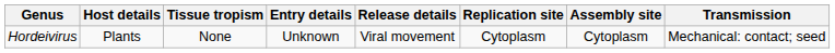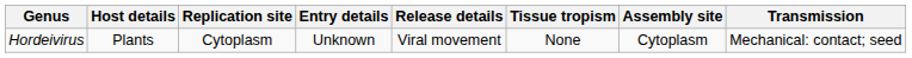 <table class="wikitable sortable" style="text-align:center">
 <tr>
 <th>Genus</th>
 <th>Host details</th>
-<th>Tissue tropism</th>
+<th>Replication site</th>
 <th>Entry details</th>
 <th>Release details</th>
-<th>Replication site</th>
+<th>Tissue tropism</th>
 <th>Assembly site</th>
 <th>Transmission</th>
 </tr>
 <tr>
 <td><em>Hordeivirus</em></td>
 <td>Plants</td>
-<td>None</td>
+<td>Cytoplasm</td>
 <td>Unknown</td>
 <td>Viral movement</td>
-<td>Cytoplasm</td>
+<td>None</td>
 <td>Cytoplasm</td>
 <td>Mechanical: contact; seed</td>
 </tr>
 </table>
